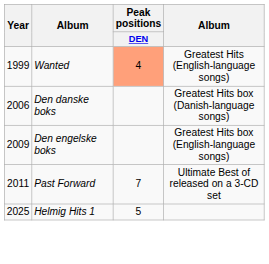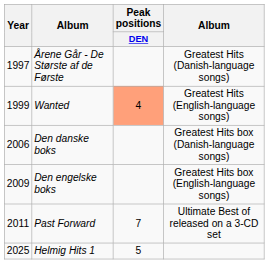 <table class="wikitable">
 <tr>
 <th align="center" rowspan="2" width="10">Year</th>
 <th align="center" rowspan="2" width="120">Album</th>
 <th align="center" colspan="1" width="20">Peak positions</th>
 <th align="center" rowspan="2" width="150">Album</th>
 </tr>
 <tr>
 <th scope="col" style="width:3em;font-size:90%;"><a href='#'>DEN</a><br></th>
+</tr>
+<tr>
+<td style="text-align:center;">1997</td>
+<td><em>Årene Går - De Største af de Første</em></td>
+<td style="text-align:center;"></td>
+<td style="text-align:center;">Greatest Hits <br>(Danish-language songs)</td>
 </tr>
 <tr>
 <td style="text-align:center;">1999</td>
 <td><em>Wanted</em></td>
 <td style="background: lightsalmon; text-align:center;">4</td>
 <td style="text-align:center;">Greatest Hits <br>(English-language songs)</td>
 </tr>
 <tr>
 <td style="text-align:center;">2006</td>
 <td><em>Den danske boks</em></td>
 <td style="text-align:center;"></td>
 <td style="text-align:center;">Greatest Hits box <br>(Danish-language songs)</td>
 </tr>
 <tr>
 <td style="text-align:center;">2009</td>
 <td><em>Den engelske boks</em></td>
 <td style="text-align:center;"></td>
 <td style="text-align:center;">Greatest Hits box <br> (English-language songs)</td>
 </tr>
 <tr>
 <td style="text-align:center;">2011</td>
 <td><em>Past Forward</em></td>
 <td style="text-align:center;">7</td>
 <td style="text-align:center;">Ultimate Best of <br>released on a 3-CD set</td>
 </tr>
 <tr>
 <td style="text-align:center;">2025</td>
 <td><em>Helmig Hits 1</em></td>
 <td style="text-align:center;">5<br></td>
 <td style="text-align:center;"></td>
 </tr>
 </table>
